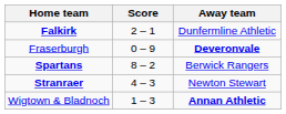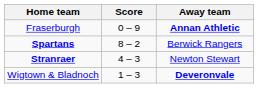 <table class="wikitable" style="text-align: center">
 <tr>
 <th width=150>Home team</th>
 <th width=80>Score</th>
 <th width=150>Away team</th>
 </tr>
 <tr>
-<td><strong><a href='#'>Falkirk</a></strong></td>
-<td>2 – 1</td>
-<td><a href='#'>Dunfermline Athletic</a></td>
-</tr>
-<tr>
 <td><a href='#'>Fraserburgh</a></td>
 <td>0 – 9</td>
-<td><strong><a href='#'>Deveronvale</a></strong></td>
+<td><strong><a href='#'>Annan Athletic</a></strong></td>
 </tr>
 <tr>
 <td><strong><a href='#'>Spartans</a></strong></td>
 <td>8 – 2</td>
 <td><a href='#'>Berwick Rangers</a></td>
 </tr>
 <tr>
 <td><strong><a href='#'>Stranraer</a></strong></td>
 <td>4 – 3</td>
 <td><a href='#'>Newton Stewart</a></td>
 </tr>
 <tr>
 <td><a href='#'>Wigtown & Bladnoch</a></td>
 <td>1 – 3</td>
-<td><strong><a href='#'>Annan Athletic</a></strong></td>
+<td><strong><a href='#'>Deveronvale</a></strong></td>
 </tr>
 </table>
